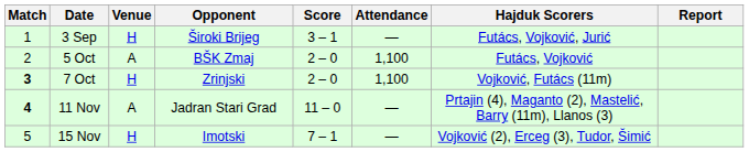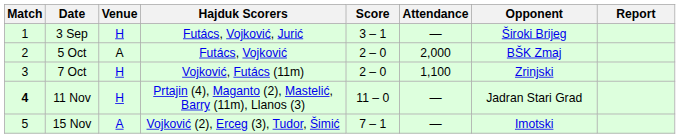 <table class="wikitable sortable" style="text-align: center; font-size:95%;">
 <tr>
 <th width="30">Match</th>
 <th width="60">Date<br></th>
 <th width="20">Venue<br></th>
-<th width="150">Opponent<br></th>
+<th width="250">Hajduk Scorers</th>
 <th width="60">Score<br></th>
 <th width="40">Attendance<br></th>
-<th width="250">Hajduk Scorers</th>
+<th width="150">Opponent<br></th>
 <th width="90" class="unsortable">Report</th>
 </tr>
 <tr bgcolor="#ddffdd">
 <td>1</td>
 <td>3 Sep</td>
 <td><a href='#'>H</a></td>
-<td><a href='#'>Široki Brijeg</a> </td>
+<td><a href='#'>Futács</a>, <a href='#'>Vojković</a>, <a href='#'>Jurić</a></td>
 <td>3 – 1</td>
 <td>—</td>
-<td><a href='#'>Futács</a>, <a href='#'>Vojković</a>, <a href='#'>Jurić</a></td>
+<td><a href='#'>Široki Brijeg</a> </td>
 <td></td>
 </tr>
 <tr bgcolor="#ddffdd">
 <td>2</td>
 <td>5 Oct</td>
 <td>A</td>
+<td><a href='#'>Futács</a>, <a href='#'>Vojković</a></td>
+<td>2 – 0</td>
+<td>2,000</td>
 <td><a href='#'>BŠK Zmaj</a></td>
-<td>2 – 0</td>
-<td>1,100</td>
-<td><a href='#'>Futács</a>, <a href='#'>Vojković</a></td>
 <td></td>
 </tr>
 <tr bgcolor="#ddffdd">
-<td><strong>3</strong></td>
+<td>3</td>
 <td>7 Oct</td>
 <td><a href='#'>H</a></td>
-<td><a href='#'>Zrinjski</a> </td>
+<td><a href='#'>Vojković</a>, <a href='#'>Futács</a> (11m)</td>
 <td>2 – 0</td>
 <td>1,100</td>
-<td><a href='#'>Vojković</a>, <a href='#'>Futács</a> (11m)</td>
+<td><a href='#'>Zrinjski</a> </td>
 <td></td>
 </tr>
 <tr bgcolor="#ddffdd">
 <td><strong>4</strong></td>
 <td>11 Nov</td>
-<td>A</td>
-<td>Jadran Stari Grad</td>
+<td><a href='#'>H</a></td>
+<td><a href='#'>Prtajin</a> (4), <a href='#'>Maganto</a> (2), <a href='#'>Mastelić</a>, <a href='#'>Barry</a> (11m), Llanos (3)</td>
 <td>11 – 0</td>
 <td>—</td>
-<td><a href='#'>Prtajin</a> (4), <a href='#'>Maganto</a> (2), <a href='#'>Mastelić</a>, <a href='#'>Barry</a> (11m), Llanos (3)</td>
+<td>Jadran Stari Grad</td>
 <td></td>
 </tr>
 <tr bgcolor="#ddffdd">
 <td>5</td>
 <td>15 Nov</td>
-<td><a href='#'>H</a></td>
-<td><a href='#'>Imotski</a></td>
+<td><a href='#'>A</a></td>
+<td><a href='#'>Vojković</a> (2), <a href='#'>Erceg</a> (3), <a href='#'>Tudor</a>, <a href='#'>Šimić</a></td>
 <td>7 – 1</td>
 <td>—</td>
-<td><a href='#'>Vojković</a> (2), <a href='#'>Erceg</a> (3), <a href='#'>Tudor</a>, <a href='#'>Šimić</a></td>
+<td><a href='#'>Imotski</a></td>
 <td></td>
 </tr>
 </table>
